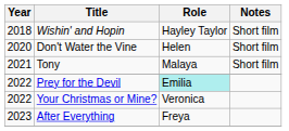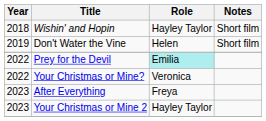 <table class="wikitable sortable">
 <tr>
 <th>Year</th>
 <th>Title</th>
 <th>Role</th>
 <th class="unsortable">Notes</th>
 </tr>
 <tr>
 <td>2018</td>
 <td><em>Wishin' and Hopin<strong></td>
 <td>Hayley Taylor</td>
 <td>Short film</td>
 </tr>
 <tr>
-<td>2020</td>
+<td>2019</td>
 <td></em>Don't Water the Vine<em></td>
 <td>Helen</td>
-<td>Short film</td>
-</tr>
-<tr>
-<td>2021</td>
-<td></em>Tony<em></td>
-<td>Malaya</td>
 <td>Short film</td>
 </tr>
 <tr>
 </tr>
 <tr>
 <td>2022</td>
 <td></em><a href='#'>Prey for the Devil</a><em></td>
 <td style="background: paleturquoise;">Emilia</td>
 <td></td>
 </tr>
 <tr>
 <td>2022</td>
 <td></em><a href='#'>Your Christmas or Mine?</a><em></td>
 <td>Veronica</td>
 <td></td>
 </tr>
 <tr>
 <td>2023</td>
 <td></em><a href='#'>After Everything</a><em></td>
 <td>Freya</td>
 <td></td>
 </tr>
 <tr>
+<td>2023</td>
+<td></em><a href='#'>Your Christmas or Mine 2</a><em></td>
+<td>Hayley Taylor</td>
+<td></td>
+</tr>
+<tr>
 </tr>
 </table>
